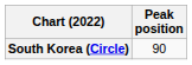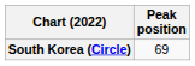 <table class="wikitable plainrowheaders" style="text-align:center">
 <tr>
 <th scope="col">Chart (2022)</th>
 <th scope="col">Peak<br>position</th>
 </tr>
 <tr>
 <th scope="row">South Korea (<a href='#'>Circle</a>)</th>
-<td>90</td>
+<td>69</td>
 </tr>
 </table>
